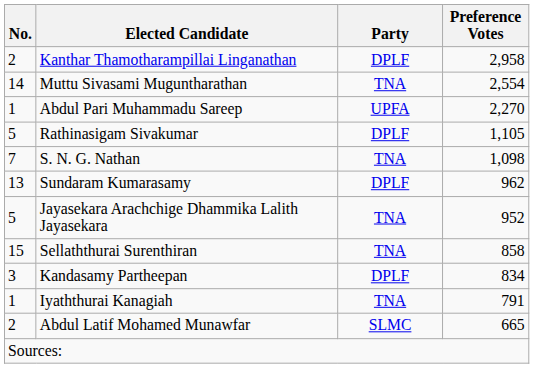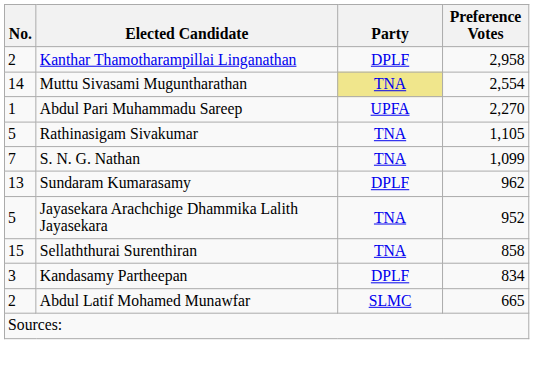 <table class="wikitable" border="1" style="text-align:left;">
 <tr>
 <th valign=bottom align=left width="25">No.</th>
 <th valign=bottom align=center width="300">Elected Candidate</th>
 <th valign=bottom align=center width="100">Party</th>
 <th valign=bottom align=center width="80">Preference<br>Votes</th>
 </tr>
 <tr>
 <td>2</td>
 <td><a href='#'>Kanthar Thamotharampillai Linganathan</a></td>
 <td align=center><a href='#'>DPLF</a></td>
 <td align=right>2,958</td>
 </tr>
 <tr>
 <td>14</td>
 <td>Muttu Sivasami Muguntharathan</td>
-<td align=center><a href='#'>TNA</a></td>
+<td align=center style="background: khaki;"><a href='#'>TNA</a></td>
 <td align=right>2,554</td>
 </tr>
 <tr>
 <td>1</td>
 <td>Abdul Pari Muhammadu Sareep</td>
 <td align=center><a href='#'>UPFA</a></td>
 <td align=right>2,270</td>
 </tr>
 <tr>
 <td>5</td>
 <td>Rathinasigam Sivakumar</td>
-<td align=center><a href='#'>DPLF</a></td>
+<td align=center><a href='#'>TNA</a></td>
 <td align=right>1,105</td>
 </tr>
 <tr>
 <td>7</td>
 <td>S. N. G. Nathan</td>
 <td align=center><a href='#'>TNA</a></td>
-<td align=right>1,098</td>
+<td align=right>1,099</td>
 </tr>
 <tr>
 <td>13</td>
 <td>Sundaram Kumarasamy</td>
 <td align=center><a href='#'>DPLF</a></td>
 <td align=right>962</td>
 </tr>
 <tr>
 <td>5</td>
 <td>Jayasekara Arachchige Dhammika Lalith Jayasekara</td>
 <td align=center><a href='#'>TNA</a></td>
 <td align=right>952</td>
 </tr>
 <tr>
 <td>15</td>
 <td>Sellaththurai Surenthiran</td>
 <td align=center><a href='#'>TNA</a></td>
 <td align=right>858</td>
 </tr>
 <tr>
 <td>3</td>
 <td>Kandasamy Partheepan</td>
 <td align=center><a href='#'>DPLF</a></td>
 <td align=right>834</td>
 </tr>
 <tr>
-<td>1</td>
-<td>Iyaththurai Kanagiah</td>
-<td align=center><a href='#'>TNA</a></td>
-<td align=right>791</td>
-</tr>
-<tr>
 <td>2</td>
 <td>Abdul Latif Mohamed Munawfar</td>
 <td align=center><a href='#'>SLMC</a></td>
 <td align=right>665</td>
 </tr>
 <tr>
 <td align=left colspan=4>Sources:</td>
 </tr>
 </table>
